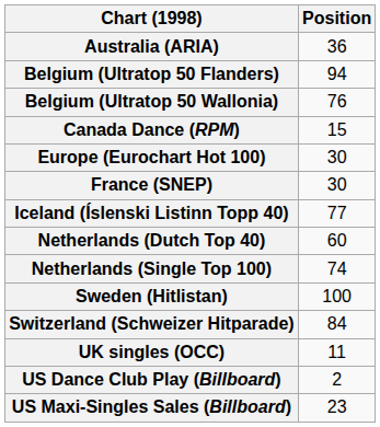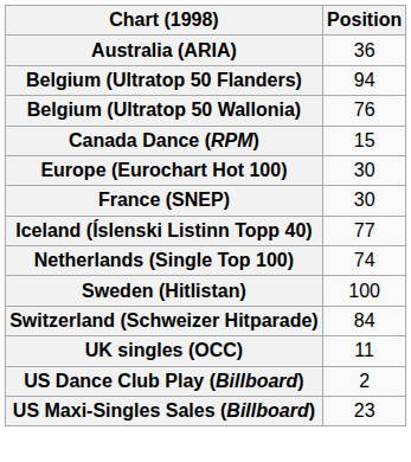 <table class="wikitable sortable plainrowheaders" style="text-align:center">
 <tr>
 <th scope="col">Chart (1998)</th>
 <th scope="col">Position</th>
 </tr>
 <tr>
 <th scope="row">Australia (ARIA)</th>
 <td>36</td>
 </tr>
 <tr>
 <th scope="row">Belgium (Ultratop 50 Flanders)</th>
 <td>94</td>
 </tr>
 <tr>
 <th scope="row">Belgium (Ultratop 50 Wallonia)</th>
 <td>76</td>
 </tr>
 <tr>
 <th scope="row">Canada Dance (<em>RPM</em>)</th>
 <td>15</td>
 </tr>
 <tr>
 <th scope="row">Europe (Eurochart Hot 100)</th>
 <td>30</td>
 </tr>
 <tr>
 <th scope="row">France (SNEP)</th>
 <td>30</td>
 </tr>
 <tr>
 <th scope="row">Iceland (Íslenski Listinn Topp 40)</th>
 <td>77</td>
 </tr>
 <tr>
-<th scope="row">Netherlands (Dutch Top 40)</th>
-<td>60</td>
-</tr>
-<tr>
 <th scope="row">Netherlands (Single Top 100)</th>
 <td>74</td>
 </tr>
 <tr>
 <th scope="row">Sweden (Hitlistan)</th>
 <td align="center">100</td>
 </tr>
 <tr>
 <th scope="row">Switzerland (Schweizer Hitparade)</th>
 <td>84</td>
 </tr>
 <tr>
 <th scope="row">UK singles (OCC)</th>
 <td>11</td>
 </tr>
 <tr>
 <th scope="row">US Dance Club Play (<em>Billboard</em>)</th>
 <td>2</td>
 </tr>
 <tr>
 <th scope="row">US Maxi-Singles Sales (<em>Billboard</em>)</th>
 <td>23</td>
 </tr>
 </table>
